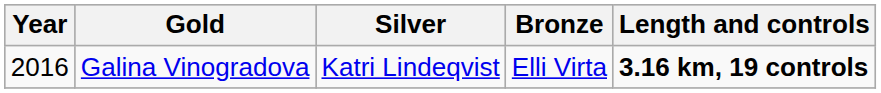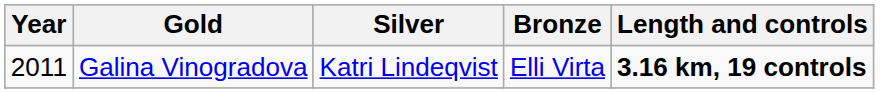 <table class="wikitable">
 <tr>
 <th>Year</th>
 <th>Gold</th>
 <th>Silver</th>
 <th>Bronze</th>
 <th>Length and controls</th>
 </tr>
 <tr>
-<td>2016</td>
+<td>2011</td>
 <td> <a href='#'>Galina Vinogradova</a></td>
 <td> <a href='#'>Katri Lindeqvist</a></td>
 <td> <a href='#'>Elli Virta</a></td>
 <td><strong>3.16 km, 19 controls</strong></td>
 </tr>
 </table>
